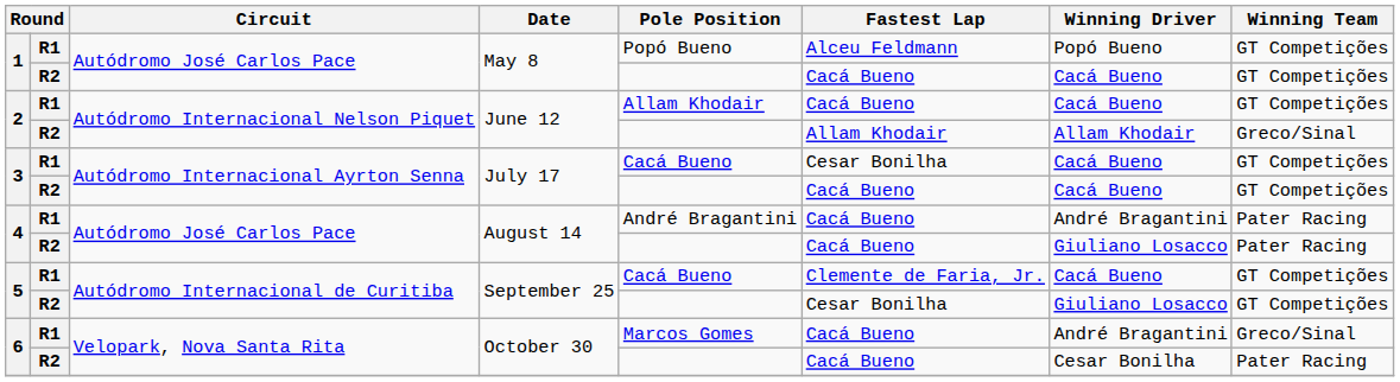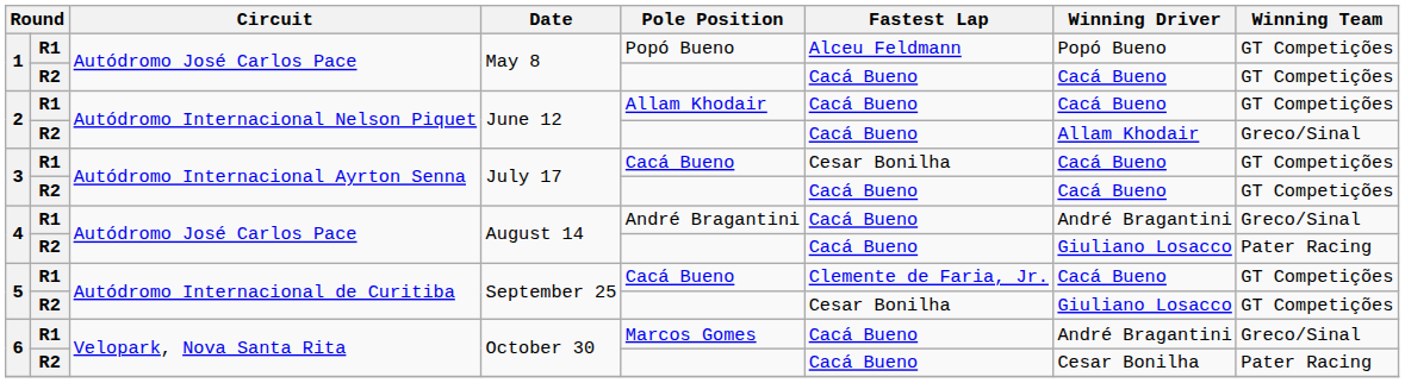 <table class="wikitable" style="font-size: 85%">
 <tr>
 <th colspan=2>Round</th>
 <th>Circuit</th>
 <th>Date</th>
 <th>Pole Position</th>
 <th>Fastest Lap</th>
 <th>Winning Driver</th>
 <th>Winning Team</th>
 </tr>
 <tr>
 <th rowspan=2>1</th>
 <th>R1</th>
 <td rowspan=2> <a href='#'>Autódromo José Carlos Pace</a></td>
 <td rowspan=2>May 8</td>
 <td> Popó Bueno</td>
 <td> <a href='#'>Alceu Feldmann</a></td>
 <td> Popó Bueno</td>
 <td>GT Competições</td>
 </tr>
 <tr>
 <th>R2</th>
 <td></td>
 <td> <a href='#'>Cacá Bueno</a></td>
 <td> <a href='#'>Cacá Bueno</a></td>
 <td>GT Competições</td>
 </tr>
 <tr>
 <th rowspan=2>2</th>
 <th>R1</th>
 <td rowspan=2> <a href='#'>Autódromo Internacional Nelson Piquet</a></td>
 <td rowspan=2>June 12</td>
 <td> <a href='#'>Allam Khodair</a></td>
 <td> <a href='#'>Cacá Bueno</a></td>
 <td> <a href='#'>Cacá Bueno</a></td>
 <td>GT Competições</td>
 </tr>
 <tr>
 <th>R2</th>
 <td></td>
-<td> <a href='#'>Allam Khodair</a></td>
+<td> <a href='#'>Cacá Bueno</a></td>
 <td> <a href='#'>Allam Khodair</a></td>
 <td>Greco/Sinal</td>
 </tr>
 <tr>
 <th rowspan=2>3</th>
 <th>R1</th>
 <td rowspan=2> <a href='#'>Autódromo Internacional Ayrton Senna</a></td>
 <td rowspan=2>July 17</td>
 <td> <a href='#'>Cacá Bueno</a></td>
 <td> Cesar Bonilha</td>
 <td> <a href='#'>Cacá Bueno</a></td>
 <td>GT Competições</td>
 </tr>
 <tr>
 <th>R2</th>
 <td></td>
 <td> <a href='#'>Cacá Bueno</a></td>
 <td> <a href='#'>Cacá Bueno</a></td>
 <td>GT Competições</td>
 </tr>
 <tr>
 <th rowspan=2>4</th>
 <th>R1</th>
 <td rowspan=2> <a href='#'>Autódromo José Carlos Pace</a></td>
 <td rowspan=2>August 14</td>
 <td> André Bragantini</td>
 <td> <a href='#'>Cacá Bueno</a></td>
 <td> André Bragantini</td>
-<td>Pater Racing</td>
+<td>Greco/Sinal</td>
 </tr>
 <tr>
 <th>R2</th>
 <td></td>
 <td> <a href='#'>Cacá Bueno</a></td>
 <td> <a href='#'>Giuliano Losacco</a></td>
 <td>Pater Racing</td>
 </tr>
 <tr>
 <th rowspan=2>5</th>
 <th>R1</th>
 <td rowspan=2> <a href='#'>Autódromo Internacional de Curitiba</a></td>
 <td rowspan=2>September 25</td>
 <td> <a href='#'>Cacá Bueno</a></td>
 <td> <a href='#'>Clemente de Faria, Jr.</a></td>
 <td> <a href='#'>Cacá Bueno</a></td>
 <td>GT Competições</td>
 </tr>
 <tr>
 <th>R2</th>
 <td></td>
 <td> Cesar Bonilha</td>
 <td> <a href='#'>Giuliano Losacco</a></td>
 <td>GT Competições</td>
 </tr>
 <tr>
 <th rowspan=2>6</th>
 <th>R1</th>
 <td rowspan=2> <a href='#'>Velopark</a>, <a href='#'>Nova Santa Rita</a></td>
 <td rowspan=2>October 30</td>
 <td> <a href='#'>Marcos Gomes</a></td>
 <td> <a href='#'>Cacá Bueno</a></td>
 <td> André Bragantini</td>
 <td>Greco/Sinal</td>
 </tr>
 <tr>
 <th>R2</th>
 <td></td>
 <td> <a href='#'>Cacá Bueno</a></td>
 <td> Cesar Bonilha</td>
 <td>Pater Racing</td>
 </tr>
 <tr>
 </tr>
 </table>
